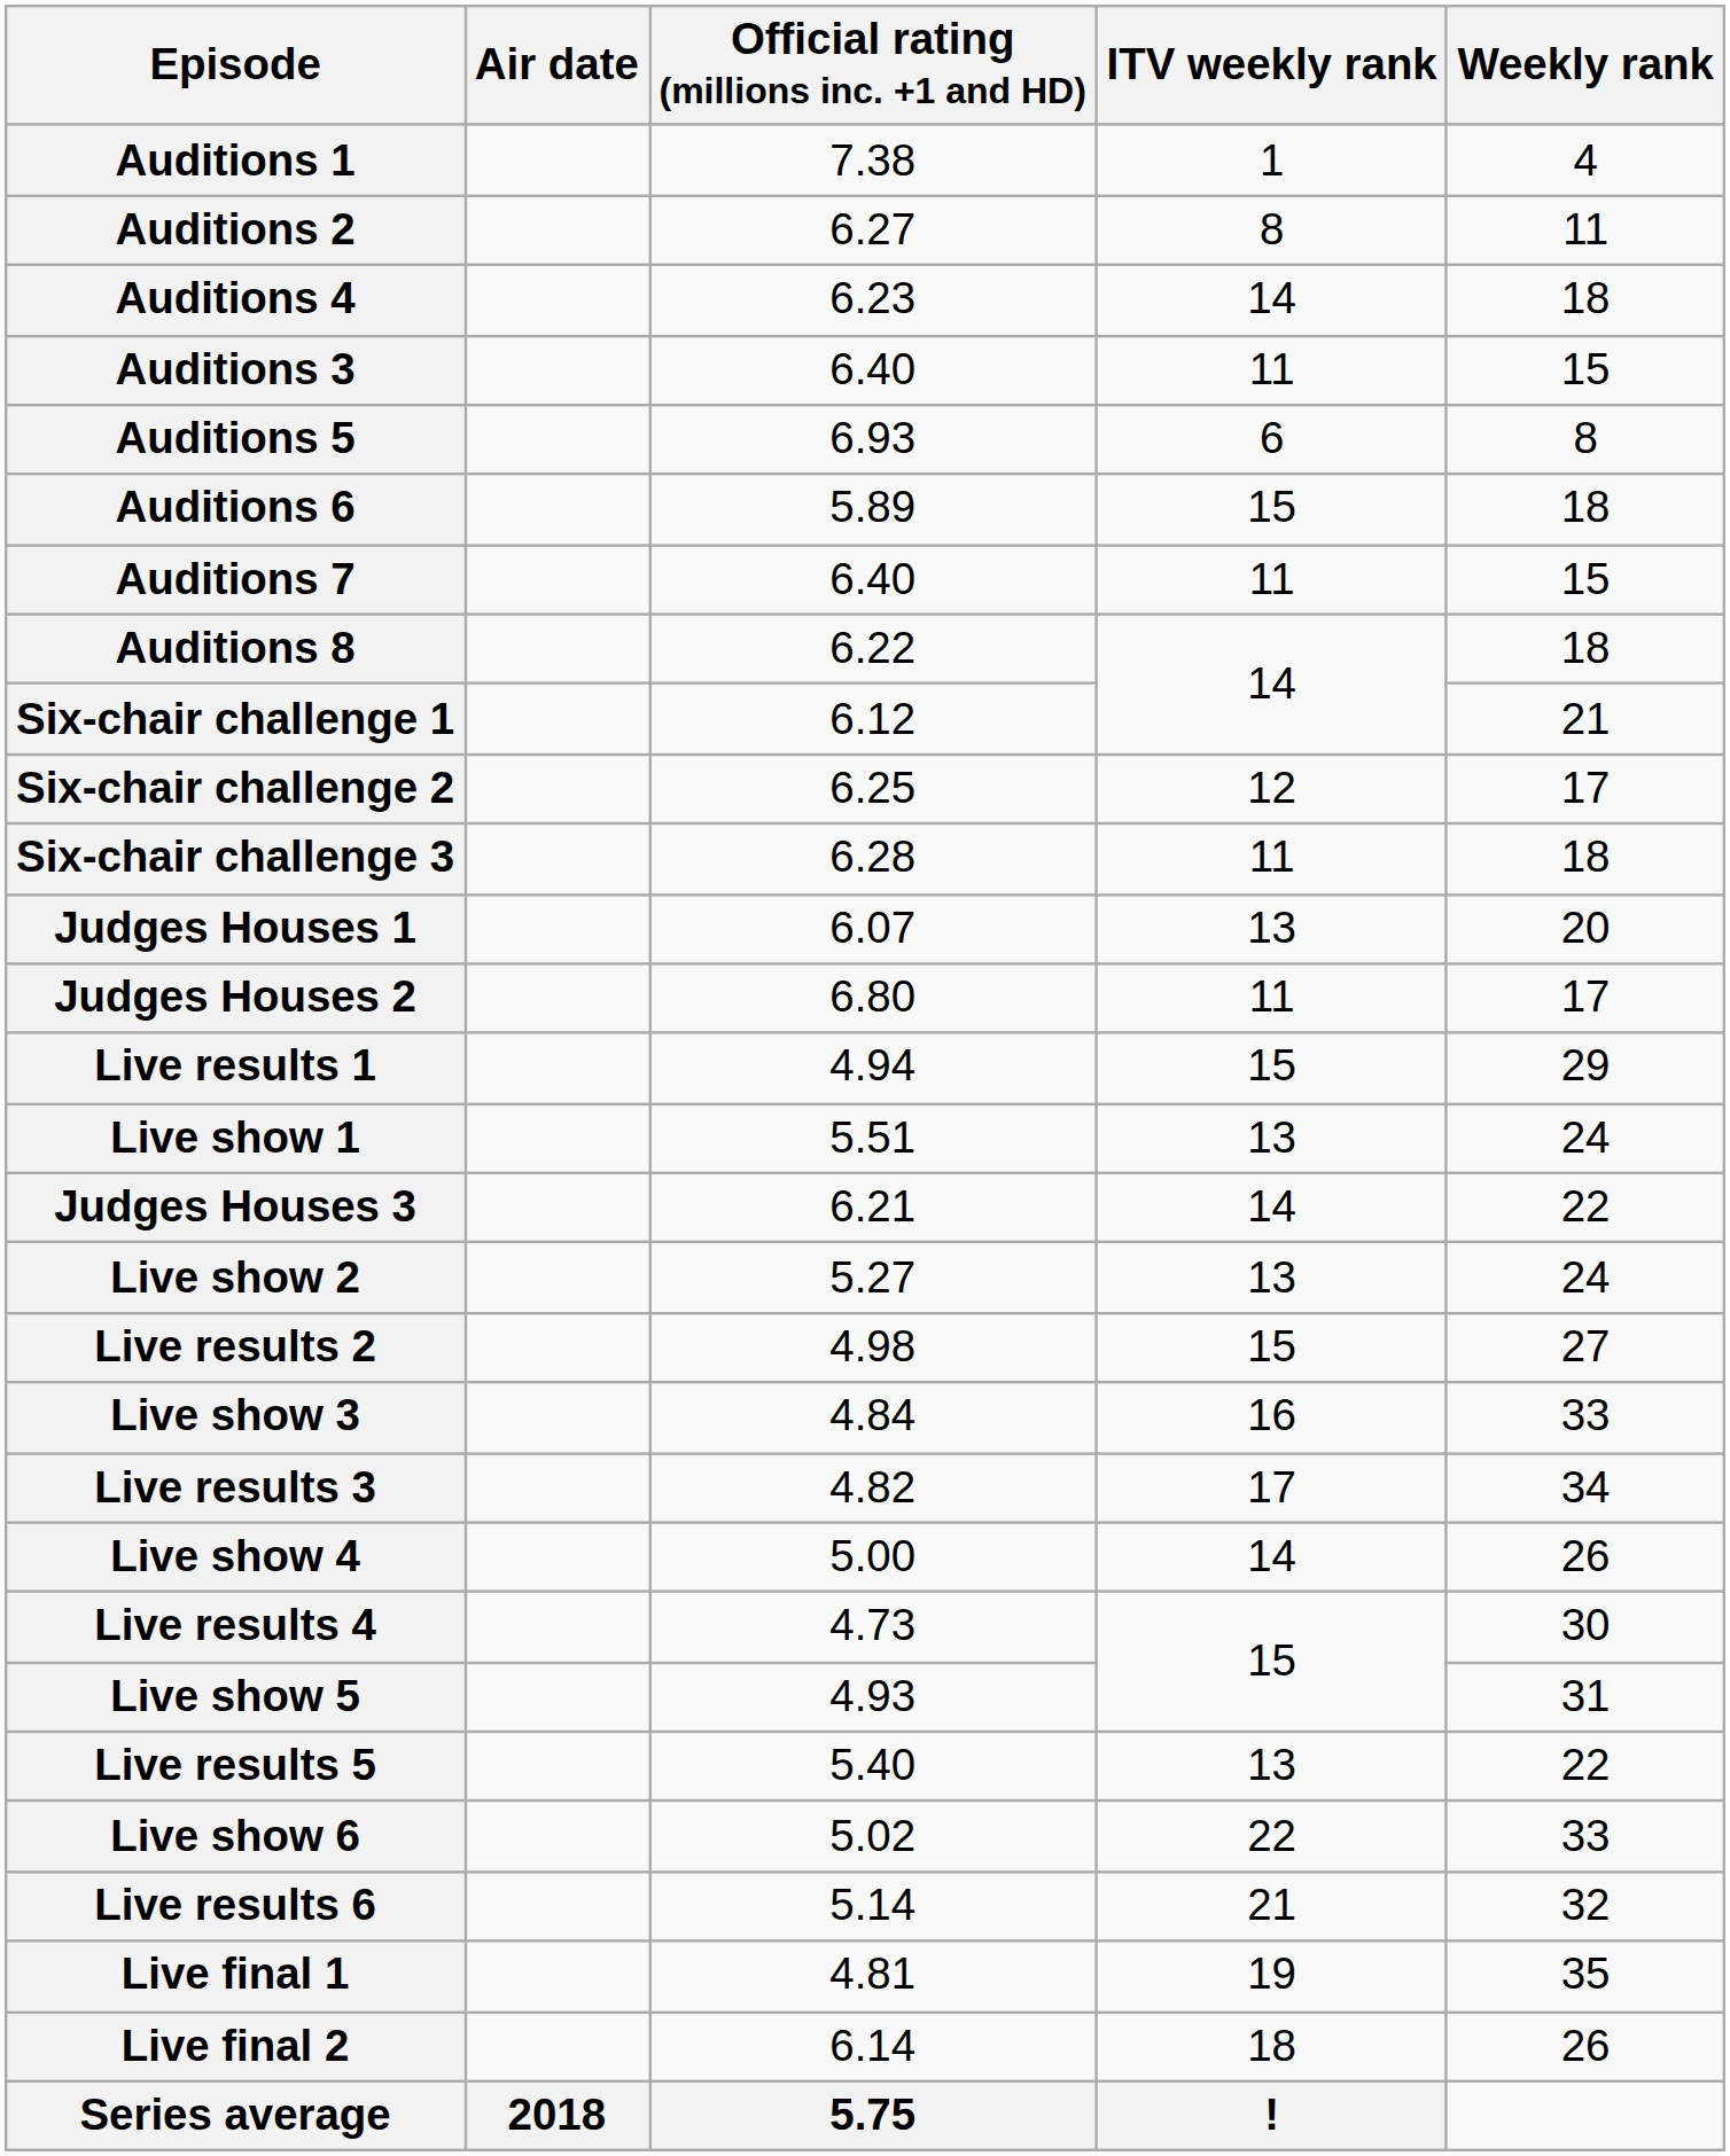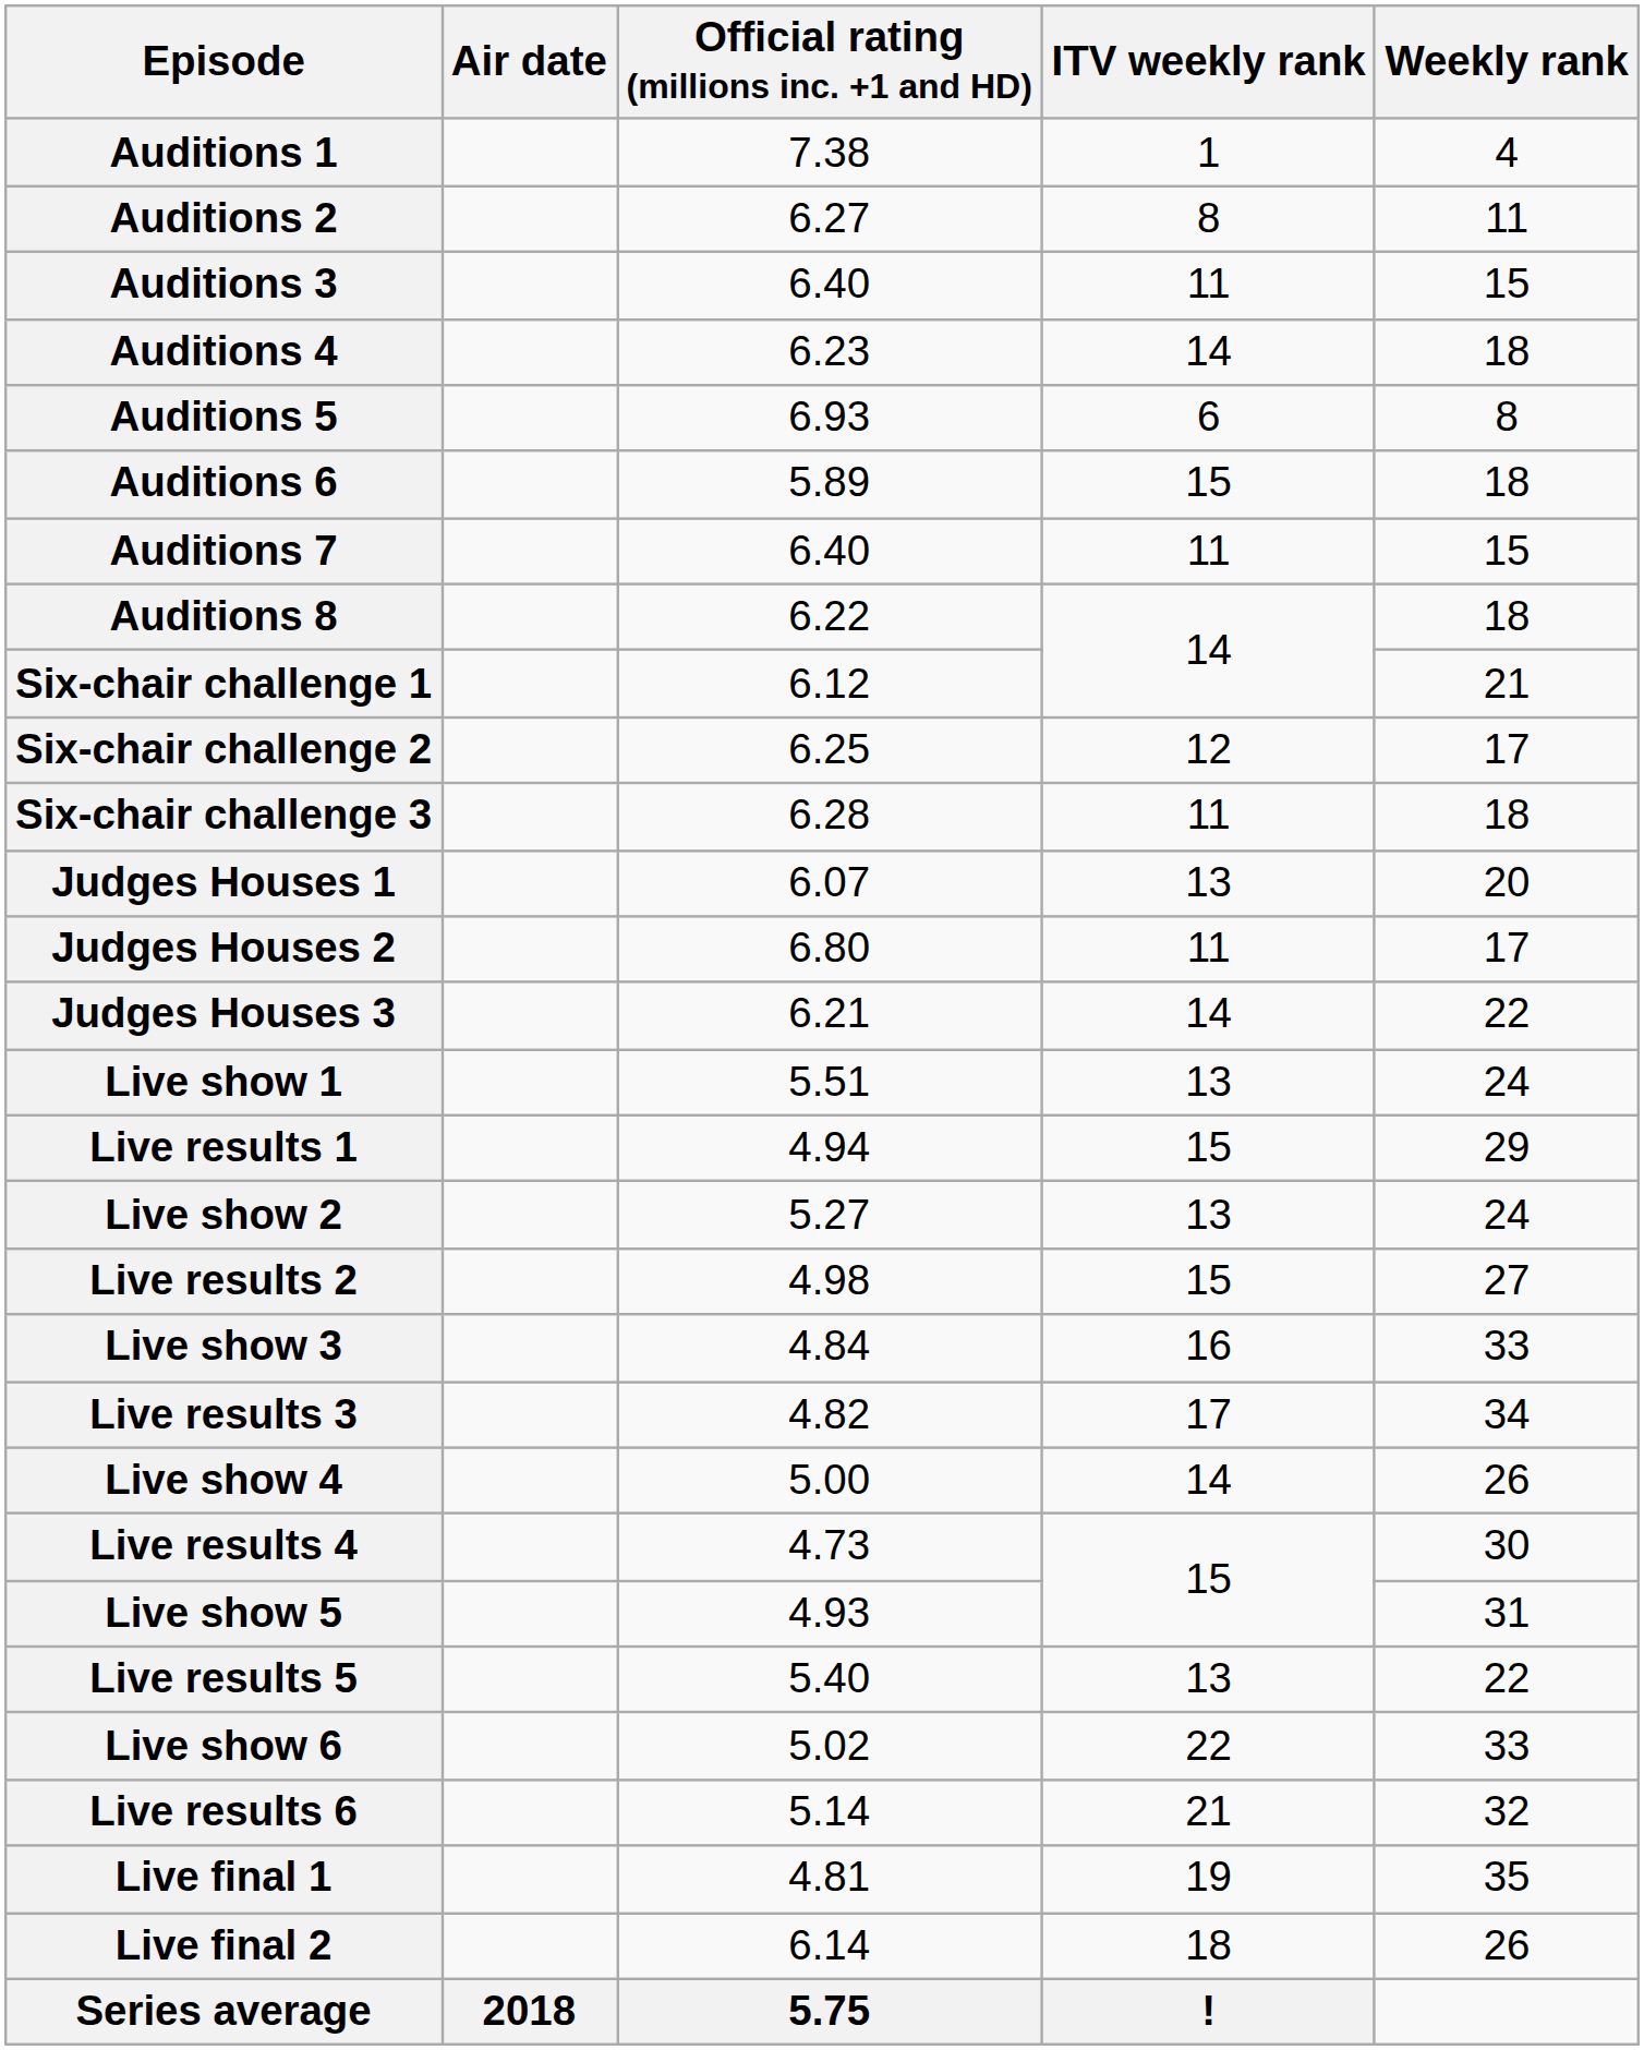 <table class="wikitable sortable" style="text-align:center">
 <tr>
 <th scope="col">Episode</th>
 <th scope="col">Air date</th>
 <th scope="col">Official rating<br><small>(millions inc. +1 and HD)</small></th>
 <th>ITV   weekly rank</th>
 <th scope="col">Weekly rank</th>
 </tr>
 <tr>
 <th scope="row">Auditions 1</th>
 <td></td>
 <td>7.38</td>
 <td>1</td>
 <td>4</td>
 </tr>
 <tr>
 <th scope="row">Auditions 2</th>
 <td></td>
 <td>6.27</td>
 <td>8</td>
 <td>11</td>
 </tr>
 <tr>
+<th scope="row">Auditions 3</th>
+<td></td>
+<td>6.40</td>
+<td>11</td>
+<td>15</td>
+</tr>
+<tr>
 <th scope="row">Auditions 4</th>
 <td></td>
 <td>6.23</td>
 <td>14</td>
 <td>18</td>
-</tr>
-<tr>
-<th scope="row">Auditions 3</th>
-<td></td>
-<td>6.40</td>
-<td>11</td>
-<td>15</td>
 </tr>
 <tr>
 <th scope="row">Auditions 5</th>
 <td></td>
 <td>6.93</td>
 <td>6</td>
 <td>8</td>
 </tr>
 <tr>
 <th scope="row">Auditions 6</th>
 <td></td>
 <td>5.89</td>
 <td>15</td>
 <td>18</td>
 </tr>
 <tr>
 <th scope="row">Auditions 7</th>
 <td></td>
 <td>6.40</td>
 <td>11</td>
 <td>15</td>
 </tr>
 <tr>
 <th scope="row">Auditions 8</th>
 <td></td>
 <td>6.22</td>
 <td rowspan="2">14</td>
 <td>18</td>
 </tr>
 <tr>
 <th scope="row">Six-chair challenge 1</th>
 <td></td>
 <td>6.12</td>
 <td>21</td>
 </tr>
 <tr>
 <th scope="row">Six-chair challenge 2</th>
 <td></td>
 <td>6.25</td>
 <td>12</td>
 <td>17</td>
 </tr>
 <tr>
 <th scope="row">Six-chair challenge 3</th>
 <td></td>
 <td>6.28</td>
 <td>11</td>
 <td>18</td>
 </tr>
 <tr>
 <th scope="row">Judges Houses 1</th>
 <td></td>
 <td>6.07</td>
 <td>13</td>
 <td>20</td>
 </tr>
 <tr>
 <th scope="row">Judges Houses 2</th>
 <td></td>
 <td>6.80</td>
 <td>11</td>
 <td>17</td>
 </tr>
 <tr>
-<th scope="row">Live results 1</th>
+<th scope="row">Judges Houses 3</th>
 <td></td>
-<td>4.94</td>
-<td>15</td>
-<td>29</td>
+<td>6.21</td>
+<td>14</td>
+<td>22</td>
 </tr>
 <tr>
 <th scope="row">Live show 1</th>
 <td></td>
 <td>5.51</td>
 <td>13</td>
 <td>24</td>
 </tr>
 <tr>
-<th scope="row">Judges Houses 3</th>
+<th scope="row">Live results 1</th>
 <td></td>
-<td>6.21</td>
-<td>14</td>
-<td>22</td>
+<td>4.94</td>
+<td>15</td>
+<td>29</td>
 </tr>
 <tr>
 <th scope="row">Live show 2</th>
 <td></td>
 <td>5.27</td>
 <td>13</td>
 <td>24</td>
 </tr>
 <tr>
 <th scope="row">Live results 2</th>
 <td></td>
 <td>4.98</td>
 <td>15</td>
 <td>27</td>
 </tr>
 <tr>
 <th scope="row">Live show 3</th>
 <td></td>
 <td>4.84</td>
 <td>16</td>
 <td>33</td>
 </tr>
 <tr>
 <th scope="row">Live results 3</th>
 <td></td>
 <td>4.82</td>
 <td>17</td>
 <td>34</td>
 </tr>
 <tr>
 <th scope="row">Live show 4</th>
 <td></td>
 <td>5.00</td>
 <td>14</td>
 <td>26</td>
 </tr>
 <tr>
 <th scope="row">Live results 4</th>
 <td></td>
 <td>4.73</td>
 <td rowspan="2">15</td>
 <td>30</td>
 </tr>
 <tr>
 <th scope="row">Live show 5</th>
 <td></td>
 <td>4.93</td>
 <td>31</td>
 </tr>
 <tr>
 <th scope="row">Live results 5</th>
 <td></td>
 <td>5.40</td>
 <td>13</td>
 <td>22</td>
 </tr>
 <tr>
 <th scope="row">Live show 6</th>
 <td></td>
 <td>5.02</td>
 <td>22</td>
 <td>33</td>
 </tr>
 <tr>
 <th scope="row">Live results 6</th>
 <td></td>
 <td>5.14</td>
 <td>21</td>
 <td>32</td>
 </tr>
 <tr>
 <th scope="row">Live final 1</th>
 <td></td>
 <td>4.81</td>
 <td>19</td>
 <td>35</td>
 </tr>
 <tr>
 <th scope="row">Live final 2</th>
 <td></td>
 <td>6.14</td>
 <td>18</td>
 <td>26</td>
 </tr>
 <tr>
 <th>Series average</th>
 <th>2018</th>
 <th>5.75</th>
 <th>! </th>
 </tr>
 </table>
